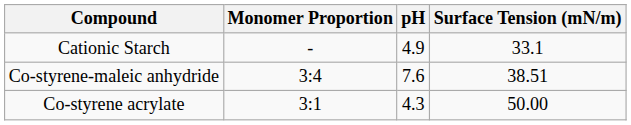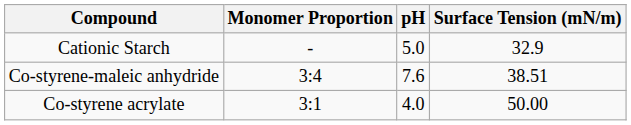 <table class="wikitable sortable" style="text-align:center">
 <tr>
 <th>Compound</th>
 <th>Monomer Proportion</th>
 <th>pH</th>
 <th>Surface Tension (mN/m)</th>
 </tr>
 <tr>
 <td>Cationic Starch</td>
 <td>-</td>
-<td>4.9</td>
-<td>33.1</td>
+<td>5.0</td>
+<td>32.9</td>
 </tr>
 <tr>
 <td>Co-styrene-maleic anhydride</td>
 <td>3:4</td>
 <td>7.6</td>
 <td>38.51</td>
 </tr>
 <tr>
 <td>Co-styrene acrylate</td>
 <td>3:1</td>
-<td>4.3</td>
+<td>4.0</td>
 <td>50.00</td>
 </tr>
 </table>
